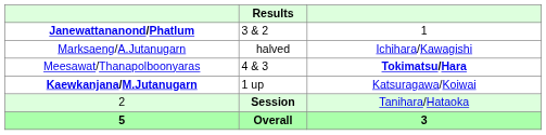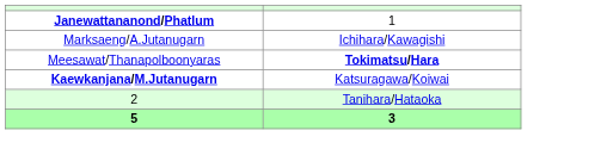 <table border="1" cellpadding="3" style="border-collapse:collapse; text-align:center;">
 <tr style="background:#dfd;">
 <th style="width:20em;"></th>
-<th style="width:5.5em;">Results</th>
 <th style="width:20em;"></th>
 </tr>
 <tr>
 <td><strong><a href='#'>Janewattananond</a>/<a href='#'>Phatlum</a></strong></td>
-<td align=left> 3 & 2</td>
 <td>1</td>
 </tr>
 <tr>
 <td><a href='#'>Marksaeng</a>/<a href='#'>A.Jutanugarn</a></td>
-<td>halved</td>
 <td><a href='#'>Ichihara</a>/<a href='#'>Kawagishi</a></td>
 </tr>
 <tr>
 <td><a href='#'>Meesawat</a>/<a href='#'>Thanapolboonyaras</a></td>
-<td align=left> 4 & 3</td>
 <td><strong><a href='#'>Tokimatsu</a>/<a href='#'>Hara</a></strong></td>
 </tr>
 <tr>
 <td><strong><a href='#'>Kaewkanjana</a>/<a href='#'>M.Jutanugarn</a></strong></td>
-<td align=left> 1 up</td>
 <td><a href='#'>Katsuragawa</a>/<a href='#'>Koiwai</a></td>
 </tr>
 <tr style="background:#dfd;">
 <td>2</td>
-<td><strong>Session</strong></td>
 <td><a href='#'>Tanihara</a>/<a href='#'>Hataoka</a></td>
 </tr>
 <tr style="background:#afa;">
 <th>5</th>
-<th>Overall</th>
 <th>3</th>
 </tr>
 </table>
